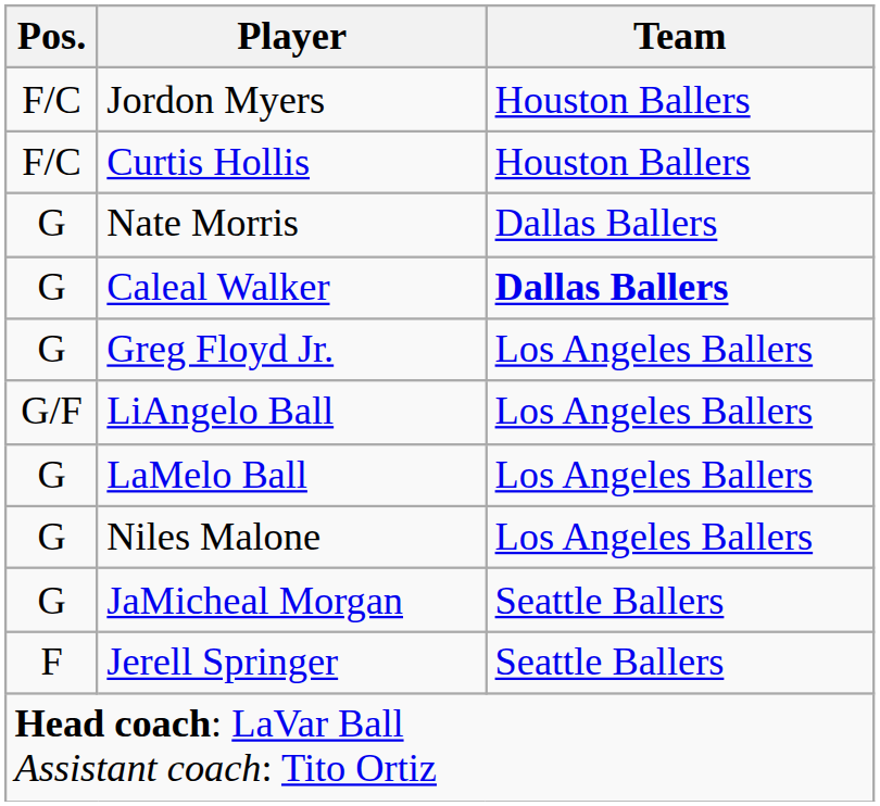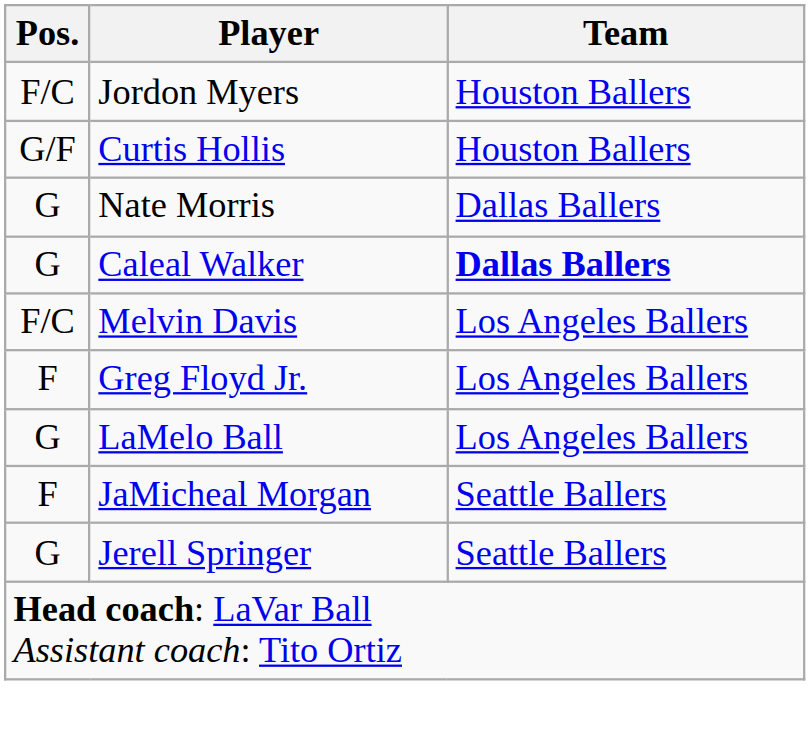 <table class="wikitable">
 <tr>
 <th scope="col" width="30px">Pos.</th>
 <th scope="col" width="150px">Player</th>
 <th scope="col" width="150px">Team<br></th>
 </tr>
 <tr>
 <td style="text-align:center">F/C</td>
 <td>Jordon Myers</td>
 <td><a href='#'>Houston Ballers</a></td>
 </tr>
 <tr>
-<td style="text-align:center">F/C</td>
+<td style="text-align:center">G/F</td>
 <td><a href='#'>Curtis Hollis</a></td>
 <td><a href='#'>Houston Ballers</a></td>
 </tr>
 <tr>
 <td style="text-align:center">G</td>
 <td>Nate Morris</td>
 <td><a href='#'>Dallas Ballers</a></td>
 </tr>
 <tr>
 <td style="text-align:center">G</td>
 <td><a href='#'>Caleal Walker</a></td>
 <td><strong><a href='#'>Dallas Ballers</a></strong></td>
 </tr>
 <tr>
-<td style="text-align:center">G</td>
-<td><a href='#'>Greg Floyd Jr.</a></td>
-<td><a href='#'>Los Angeles Ballers</a></td>
+<td style="text-align:center">F/C</td>
+<td><a href='#'>Melvin Davis</a></td>
+<td><a href='#'>Los Angeles Ballers</a><br></td>
 </tr>
 <tr>
-<td style="text-align:center">G/F</td>
-<td><a href='#'>LiAngelo Ball</a></td>
+<td style="text-align:center">F</td>
+<td><a href='#'>Greg Floyd Jr.</a></td>
 <td><a href='#'>Los Angeles Ballers</a></td>
 </tr>
 <tr>
 <td style="text-align:center">G</td>
 <td><a href='#'>LaMelo Ball</a></td>
 <td><a href='#'>Los Angeles Ballers</a></td>
 </tr>
 <tr>
-<td style="text-align:center">G</td>
-<td>Niles Malone</td>
-<td><a href='#'>Los Angeles Ballers</a></td>
-</tr>
-<tr>
-<td style="text-align:center">G</td>
+<td style="text-align:center">F</td>
 <td><a href='#'>JaMicheal Morgan</a></td>
 <td><a href='#'>Seattle Ballers</a></td>
 </tr>
 <tr>
-<td style="text-align:center">F</td>
+<td style="text-align:center">G</td>
 <td><a href='#'>Jerell Springer</a></td>
 <td><a href='#'>Seattle Ballers</a></td>
 </tr>
 <tr>
 <td colspan="3"><strong>Head coach</strong>: <a href='#'>LaVar Ball</a><br><em>Assistant coach</em>: <a href='#'>Tito Ortiz</a></td>
 </tr>
 </table>
